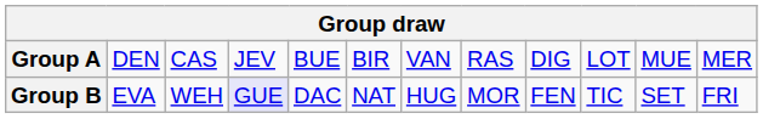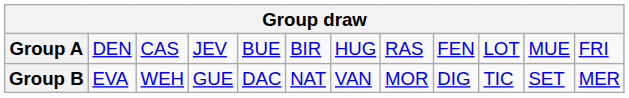 <table class="wikitable" style="text-align:center; font-size:85%">
 <tr>
 <th colspan="12">Group draw</th>
 </tr>
 <tr>
 <th>Group A</th>
 <td align="left"> <a href='#'>DEN</a></td>
 <td align="left"> <a href='#'>CAS</a></td>
 <td align="left"> <a href='#'>JEV</a></td>
 <td align="left"> <a href='#'>BUE</a></td>
 <td align="left"> <a href='#'>BIR</a></td>
-<td align="left"> <a href='#'>VAN</a></td>
+<td align="left"> <a href='#'>HUG</a></td>
 <td align="left"> <a href='#'>RAS</a></td>
-<td align="left"> <a href='#'>DIG</a></td>
+<td align="left"> <a href='#'>FEN</a></td>
 <td align="left"> <a href='#'>LOT</a></td>
 <td align="left"> <a href='#'>MUE</a></td>
-<td align="left"> <a href='#'>MER</a></td>
+<td align="left"> <a href='#'>FRI</a></td>
 </tr>
 <tr>
 <th>Group B</th>
 <td align="left"> <a href='#'>EVA</a></td>
 <td align="left"> <a href='#'>WEH</a></td>
-<td align="left" style="background: lavender;"> <a href='#'>GUE</a></td>
+<td align="left"> <a href='#'>GUE</a></td>
 <td align="left"> <a href='#'>DAC</a></td>
 <td align="left"> <a href='#'>NAT</a></td>
-<td align="left"> <a href='#'>HUG</a></td>
+<td align="left"> <a href='#'>VAN</a></td>
 <td align="left"> <a href='#'>MOR</a></td>
-<td align="left"> <a href='#'>FEN</a></td>
+<td align="left"> <a href='#'>DIG</a></td>
 <td align="left"> <a href='#'>TIC</a></td>
 <td align="left"> <a href='#'>SET</a></td>
-<td align="left"> <a href='#'>FRI</a></td>
+<td align="left"> <a href='#'>MER</a></td>
 </tr>
 </table>
